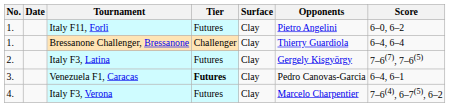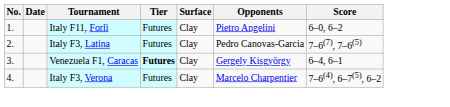 <table class="sortable wikitable">
 <tr>
 <th>No.</th>
 <th>Date</th>
 <th>Tournament</th>
 <th>Tier</th>
 <th>Surface</th>
 <th>Opponents</th>
 <th class="unsortable">Score</th>
 </tr>
 <tr>
 <td>1.</td>
 <td></td>
 <td style="background:#cffcff;">Italy F11, <a href='#'>Forlì</a></td>
 <td style="background:#cffcff;">Futures</td>
 <td>Clay</td>
 <td> <a href='#'>Pietro Angelini</a></td>
 <td>6–0, 6–2</td>
 </tr>
 <tr>
-<td>1.</td>
-<td></td>
-<td style="background:moccasin;">Bressanone Challenger, <a href='#'>Bressanone</a></td>
-<td style="background:moccasin;">Challenger</td>
-<td>Clay</td>
-<td> <a href='#'>Thierry Guardiola</a></td>
-<td>6–4, 6–4</td>
-</tr>
-<tr>
 <td>2.</td>
 <td></td>
 <td style="background:#cffcff;">Italy F3, <a href='#'>Latina</a></td>
 <td style="background:#cffcff;">Futures</td>
 <td>Clay</td>
-<td> <a href='#'>Gergely Kisgyörgy</a></td>
+<td> Pedro Canovas-Garcia</td>
 <td>7–6<sup>(7)</sup>, 7–6<sup>(5)</sup></td>
 </tr>
 <tr>
 <td>3.</td>
 <td></td>
 <td style="background:#cffcff;">Venezuela F1, <a href='#'>Caracas</a></td>
 <td style="background:#cffcff;"><strong>Futures</strong></td>
 <td>Clay</td>
-<td> Pedro Canovas-Garcia</td>
+<td> <a href='#'>Gergely Kisgyörgy</a></td>
 <td>6–4, 6–1</td>
 </tr>
 <tr>
 <td>4.</td>
 <td></td>
 <td style="background:#cffcff;">Italy F3, <a href='#'>Verona</a></td>
 <td style="background:#cffcff;">Futures</td>
 <td>Clay</td>
 <td> <a href='#'>Marcelo Charpentier</a></td>
 <td>7–6<sup>(4)</sup>, 6–7<sup>(5)</sup>, 6–2</td>
 </tr>
 </table>
